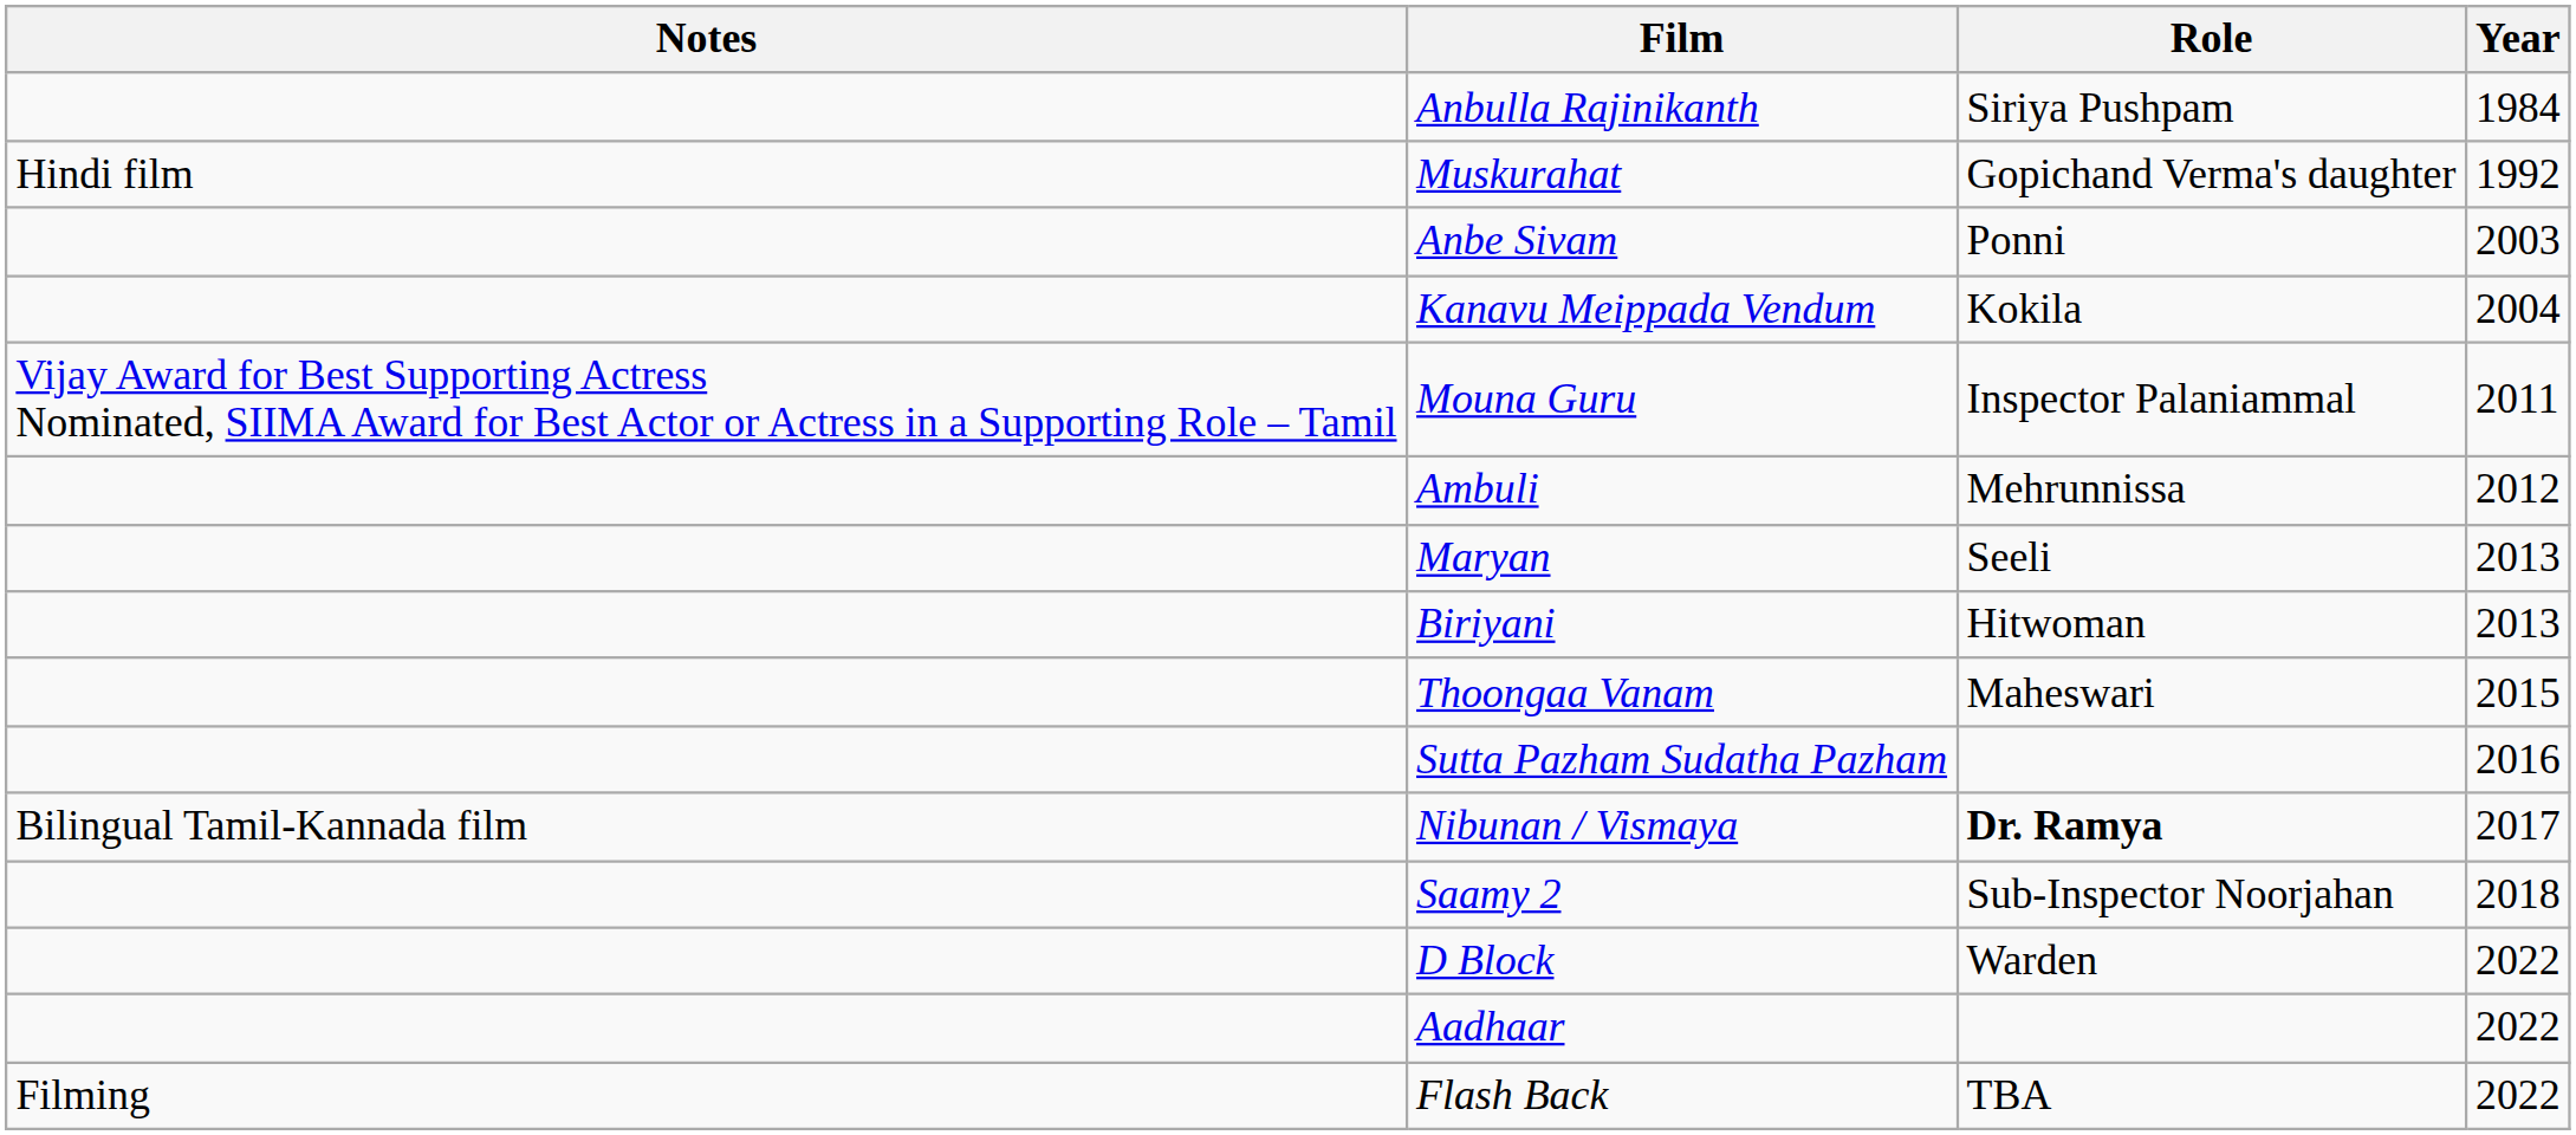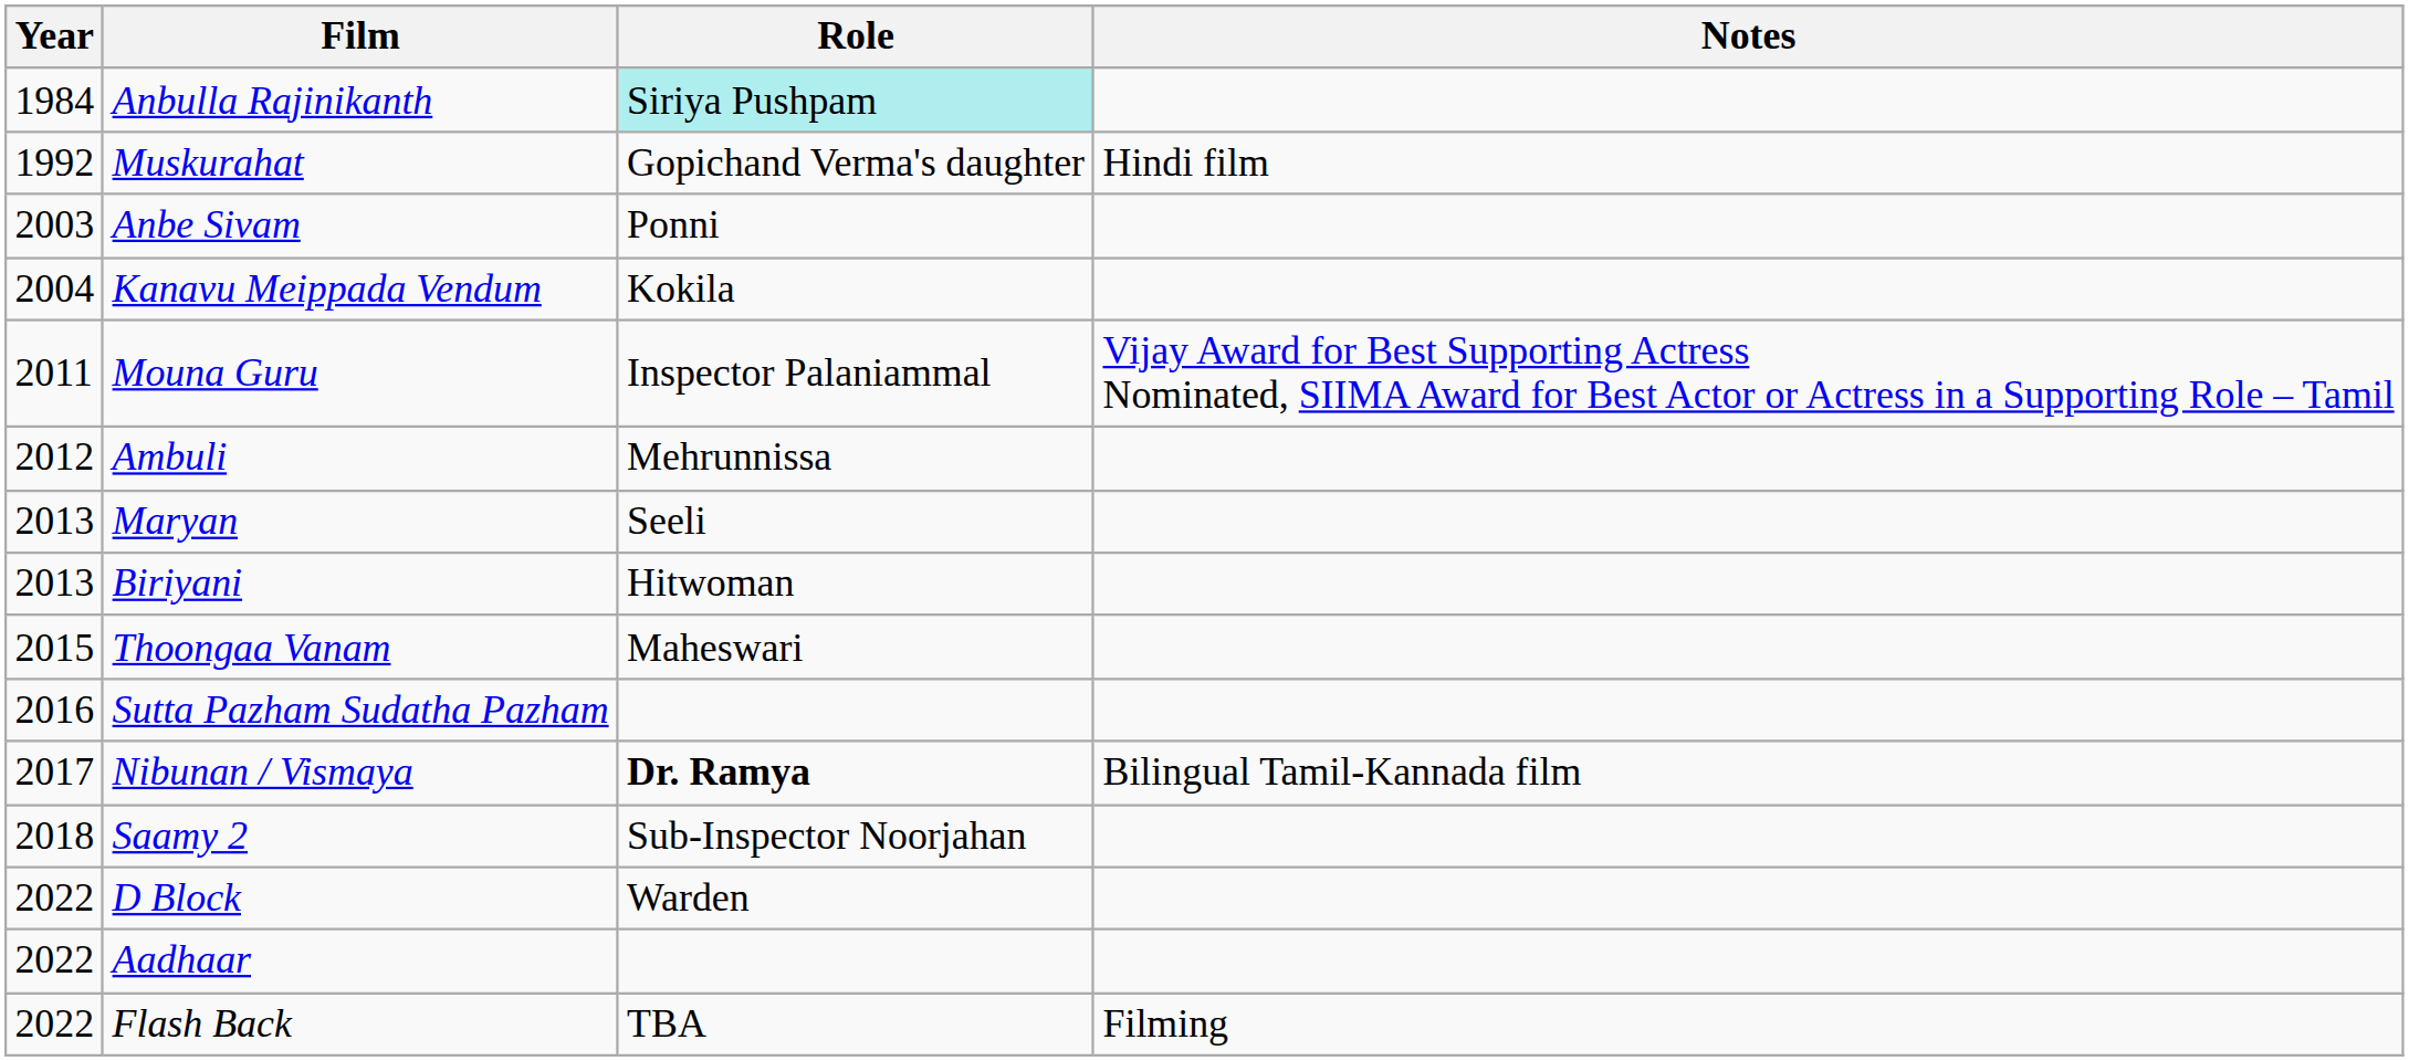 <table class="wikitable sortable">
 <tr style="background:#ccc; text-align:center;">
-<th>Notes</th>
+<th>Year</th>
 <th>Film</th>
 <th>Role</th>
-<th>Year</th>
+<th>Notes</th>
 </tr>
 <tr>
+<td>1984</td>
+<td><em><a href='#'>Anbulla Rajinikanth</a></em></td>
+<td style="background: paleturquoise;">Siriya Pushpam</td>
 <td></td>
-<td><em><a href='#'>Anbulla Rajinikanth</a></em></td>
-<td>Siriya Pushpam</td>
-<td>1984</td>
 </tr>
 <tr>
-<td>Hindi film</td>
+<td>1992</td>
 <td><em><a href='#'>Muskurahat</a></em></td>
 <td>Gopichand Verma's daughter</td>
-<td>1992</td>
+<td>Hindi film</td>
 </tr>
 <tr>
-<td></td>
+<td>2003</td>
 <td><em><a href='#'>Anbe Sivam</a></em></td>
 <td>Ponni</td>
-<td>2003</td>
+<td></td>
 </tr>
 <tr>
-<td></td>
+<td>2004</td>
 <td><em><a href='#'>Kanavu Meippada Vendum</a></em></td>
 <td>Kokila</td>
-<td>2004</td>
+<td></td>
 </tr>
 <tr>
-<td><a href='#'>Vijay Award for Best Supporting Actress</a><br>Nominated, <a href='#'>SIIMA Award for Best Actor or Actress in a Supporting Role – Tamil</a></td>
+<td>2011</td>
 <td><em><a href='#'>Mouna Guru</a></em></td>
 <td>Inspector Palaniammal</td>
-<td>2011</td>
+<td><a href='#'>Vijay Award for Best Supporting Actress</a><br>Nominated, <a href='#'>SIIMA Award for Best Actor or Actress in a Supporting Role – Tamil</a></td>
 </tr>
 <tr>
-<td></td>
+<td>2012</td>
 <td><em><a href='#'>Ambuli</a></em></td>
 <td>Mehrunnissa</td>
-<td>2012</td>
+<td></td>
 </tr>
 <tr>
-<td></td>
+<td>2013</td>
 <td><em><a href='#'>Maryan</a></em></td>
 <td>Seeli</td>
-<td>2013</td>
+<td></td>
 </tr>
 <tr>
-<td></td>
+<td>2013</td>
 <td><em><a href='#'>Biriyani</a></em></td>
 <td>Hitwoman</td>
-<td>2013</td>
+<td></td>
 </tr>
 <tr>
-<td></td>
+<td>2015</td>
 <td><em><a href='#'>Thoongaa Vanam</a></em></td>
 <td>Maheswari</td>
-<td>2015</td>
+<td></td>
 </tr>
 <tr>
-<td></td>
+<td>2016</td>
 <td><em><a href='#'>Sutta Pazham Sudatha Pazham</a></em></td>
 <td></td>
-<td>2016</td>
+<td></td>
 </tr>
 <tr>
-<td>Bilingual Tamil-Kannada film</td>
+<td>2017</td>
 <td><em><a href='#'>Nibunan / Vismaya</a></em></td>
 <td><strong>Dr. Ramya</strong></td>
-<td>2017</td>
+<td>Bilingual Tamil-Kannada film</td>
 </tr>
 <tr>
-<td></td>
+<td>2018</td>
 <td><em><a href='#'>Saamy 2</a></em></td>
 <td>Sub-Inspector Noorjahan</td>
-<td>2018</td>
+<td></td>
 </tr>
 <tr>
-<td></td>
+<td>2022</td>
 <td><em><a href='#'>D Block</a></em></td>
 <td>Warden</td>
-<td>2022</td>
+<td></td>
 </tr>
 <tr>
-<td></td>
+<td>2022</td>
 <td><em><a href='#'>Aadhaar</a></em></td>
 <td></td>
-<td>2022</td>
+<td></td>
 </tr>
 <tr>
-<td>Filming</td>
+<td>2022</td>
 <td><em>Flash Back</em></td>
 <td>TBA</td>
-<td>2022</td>
+<td>Filming</td>
 </tr>
 </table>
